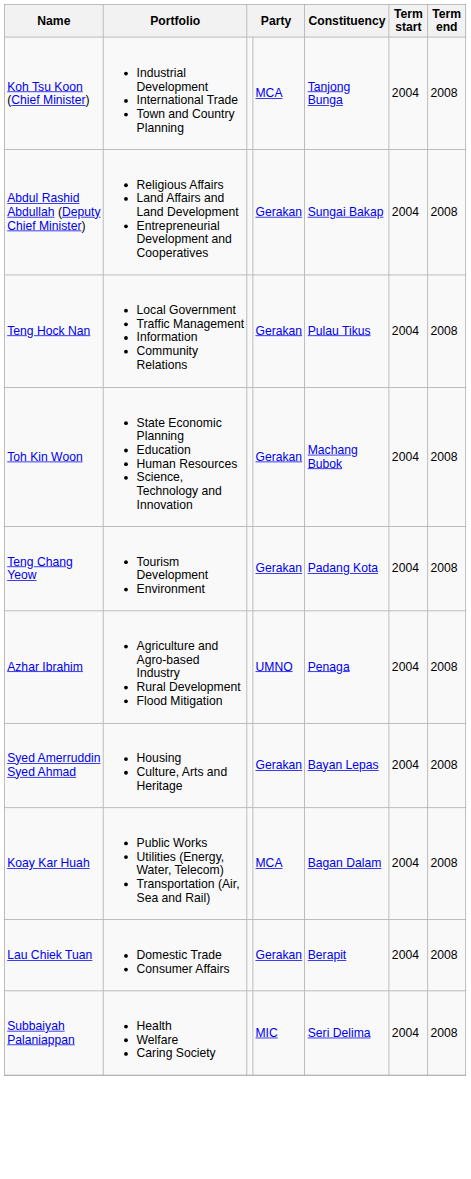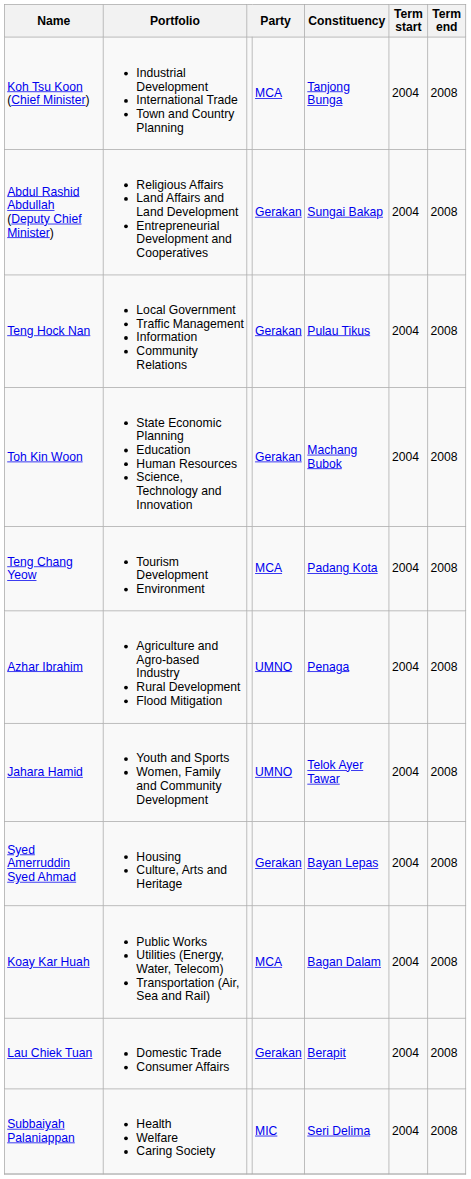 <table class="wikitable">
 <tr>
 <th>Name</th>
 <th>Portfolio</th>
 <th colspan=2>Party</th>
 <th>Constituency</th>
 <th>Term start</th>
 <th>Term end</th>
 </tr>
 <tr>
 <td><a href='#'>Koh Tsu Koon</a> (<a href='#'>Chief Minister</a>)</td>
 <td><br><ul><li>Industrial Development</li><li>International Trade</li><li>Town and Country Planning</li></ul></td>
 <td bgcolor=></td>
 <td><a href='#'>MCA</a></td>
 <td><a href='#'>Tanjong Bunga</a></td>
 <td>2004</td>
 <td>2008</td>
 </tr>
 <tr>
 <td><a href='#'>Abdul Rashid Abdullah</a> (<a href='#'>Deputy Chief Minister</a>)</td>
 <td><br><ul><li>Religious Affairs</li><li>Land Affairs and Land Development</li><li>Entrepreneurial Development and Cooperatives</li></ul></td>
 <td bgcolor=></td>
 <td><a href='#'>Gerakan</a></td>
 <td><a href='#'>Sungai Bakap</a></td>
 <td>2004</td>
 <td>2008</td>
 </tr>
 <tr>
 <td><a href='#'>Teng Hock Nan</a></td>
 <td><br><ul><li>Local Government</li><li>Traffic Management</li><li>Information</li><li>Community Relations</li></ul></td>
 <td bgcolor=></td>
 <td><a href='#'>Gerakan</a></td>
 <td><a href='#'>Pulau Tikus</a></td>
 <td>2004</td>
 <td>2008</td>
 </tr>
 <tr>
 <td><a href='#'>Toh Kin Woon</a></td>
 <td><br><ul><li>State Economic Planning</li><li>Education</li><li>Human Resources</li><li>Science, Technology and Innovation</li></ul></td>
 <td bgcolor=></td>
 <td><a href='#'>Gerakan</a></td>
 <td><a href='#'>Machang Bubok</a></td>
 <td>2004</td>
 <td>2008</td>
 </tr>
 <tr>
 <td><a href='#'>Teng Chang Yeow</a></td>
 <td><br><ul><li>Tourism Development</li><li>Environment</li></ul></td>
 <td bgcolor=></td>
-<td><a href='#'>Gerakan</a></td>
+<td><a href='#'>MCA</a></td>
 <td><a href='#'>Padang Kota</a></td>
 <td>2004</td>
 <td>2008</td>
 </tr>
 <tr>
 <td><a href='#'>Azhar Ibrahim</a></td>
 <td><br><ul><li>Agriculture and Agro-based Industry</li><li>Rural Development</li><li>Flood Mitigation</li></ul></td>
 <td bgcolor=></td>
 <td><a href='#'>UMNO</a></td>
 <td><a href='#'>Penaga</a></td>
+<td>2004</td>
+<td>2008</td>
+</tr>
+<tr>
+<td><a href='#'>Jahara Hamid</a></td>
+<td><br><ul><li>Youth and Sports</li><li>Women, Family and Community Development</li></ul></td>
+<td bgcolor=></td>
+<td><a href='#'>UMNO</a></td>
+<td><a href='#'>Telok Ayer Tawar</a></td>
 <td>2004</td>
 <td>2008</td>
 </tr>
 <tr>
 <td><a href='#'>Syed Amerruddin Syed Ahmad</a></td>
 <td><br><ul><li>Housing</li><li>Culture, Arts and Heritage</li></ul></td>
 <td bgcolor=></td>
 <td><a href='#'>Gerakan</a></td>
 <td><a href='#'>Bayan Lepas</a></td>
 <td>2004</td>
 <td>2008</td>
 </tr>
 <tr>
 <td><a href='#'>Koay Kar Huah</a></td>
 <td><br><ul><li>Public Works</li><li>Utilities (Energy, Water, Telecom)</li><li>Transportation (Air, Sea and Rail)</li></ul></td>
 <td bgcolor=></td>
 <td><a href='#'>MCA</a></td>
 <td><a href='#'>Bagan Dalam</a></td>
 <td>2004</td>
 <td>2008</td>
 </tr>
 <tr>
 <td><a href='#'>Lau Chiek Tuan</a></td>
 <td><br><ul><li>Domestic Trade</li><li>Consumer Affairs</li></ul></td>
 <td bgcolor=></td>
 <td><a href='#'>Gerakan</a></td>
 <td><a href='#'>Berapit</a></td>
 <td>2004</td>
 <td>2008</td>
 </tr>
 <tr>
 <td><a href='#'>Subbaiyah Palaniappan</a></td>
 <td><br><ul><li>Health</li><li>Welfare</li><li>Caring Society</li></ul></td>
 <td bgcolor=></td>
 <td><a href='#'>MIC</a></td>
 <td><a href='#'>Seri Delima</a></td>
 <td>2004</td>
 <td>2008</td>
 </tr>
 <tr>
 </tr>
 </table>
